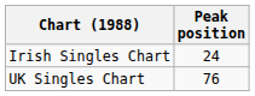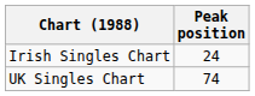 <table class="wikitable sortable">
 <tr>
 <th>Chart (1988)</th>
 <th>Peak<br>position</th>
 </tr>
 <tr>
 <td>Irish Singles Chart</td>
 <td style="text-align:center;">24</td>
 </tr>
 <tr>
 <td>UK Singles Chart</td>
-<td style="text-align:center;">76</td>
+<td style="text-align:center;">74</td>
 </tr>
 </table>
